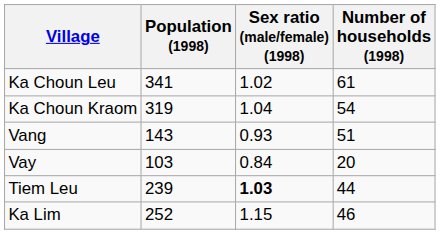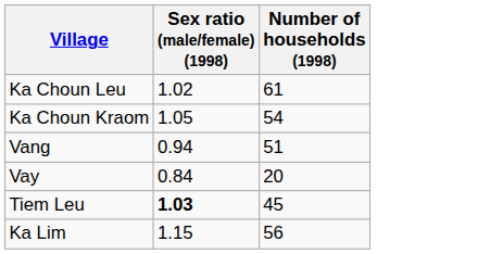 <table class="wikitable">
 <tr>
 <th><a href='#'>Village</a></th>
-<th>Population<br><small>(1998)</small></th>
 <th>Sex ratio<br><small>(male/female)</small><br><small>(1998)</small></th>
 <th>Number of<br>households<br><small>(1998)</small></th>
 </tr>
 <tr>
 <td>Ka Choun Leu</td>
-<td>341</td>
 <td>1.02</td>
 <td>61</td>
 </tr>
 <tr>
 <td>Ka Choun Kraom</td>
-<td>319</td>
-<td>1.04</td>
+<td>1.05</td>
 <td>54</td>
 </tr>
 <tr>
 <td>Vang</td>
-<td>143</td>
-<td>0.93</td>
+<td>0.94</td>
 <td>51</td>
 </tr>
 <tr>
 <td>Vay</td>
-<td>103</td>
 <td>0.84</td>
 <td>20</td>
 </tr>
 <tr>
 <td>Tiem Leu</td>
-<td>239</td>
 <td><strong>1.03</strong></td>
-<td>44</td>
+<td>45</td>
 </tr>
 <tr>
 <td>Ka Lim</td>
-<td>252</td>
 <td>1.15</td>
-<td>46</td>
+<td>56</td>
 </tr>
 </table>
